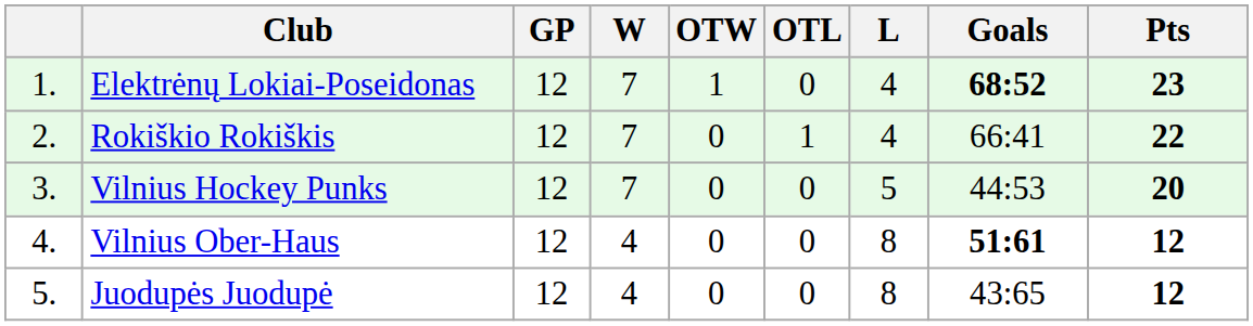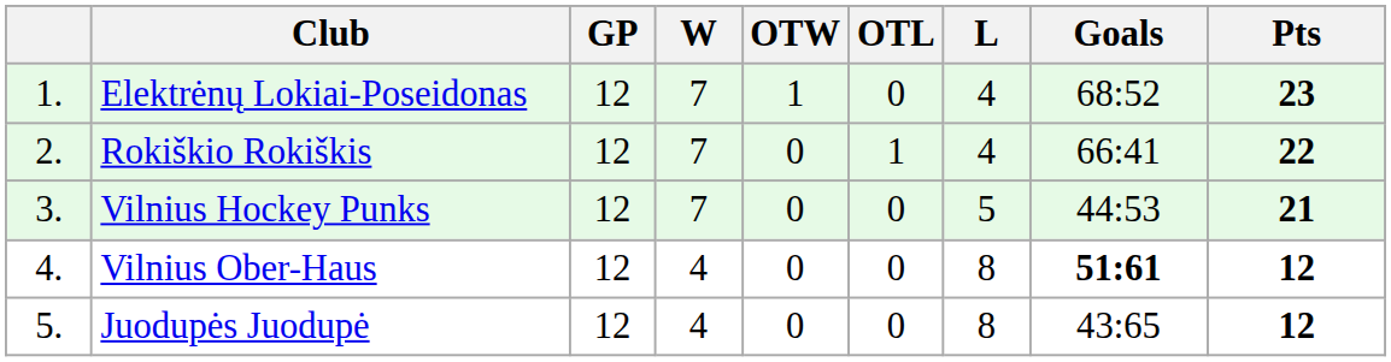 <table class="wikitable">
 <tr>
 <th width="30"></th>
 <th width="200">Club</th>
 <th width="30">GP</th>
 <th width="30">W</th>
 <th width="30">OTW</th>
 <th width="30">OTL</th>
 <th width="30">L</th>
 <th width="70">Goals</th>
 <th width="70">Pts</th>
 </tr>
 <tr bgcolor="#e6fae6" align="center">
 <td>1.</td>
 <td align="left"><a href='#'>Elektrėnų Lokiai-Poseidonas</a></td>
 <td>12</td>
 <td>7</td>
 <td>1</td>
 <td>0</td>
 <td>4</td>
-<td><strong>68:52</strong></td>
+<td>68:52</td>
 <td><strong>23</strong></td>
 </tr>
 <tr bgcolor="#e6fae6" align="center">
 <td>2.</td>
 <td align="left"><a href='#'>Rokiškio Rokiškis</a></td>
 <td>12</td>
 <td>7</td>
 <td>0</td>
 <td>1</td>
 <td>4</td>
 <td>66:41</td>
 <td><strong>22</strong></td>
 </tr>
 <tr bgcolor="#e6fae6" align="center">
 <td>3.</td>
 <td align="left"><a href='#'>Vilnius Hockey Punks</a></td>
 <td>12</td>
 <td>7</td>
 <td>0</td>
 <td>0</td>
 <td>5</td>
 <td>44:53</td>
-<td><strong>20</strong></td>
+<td><strong>21</strong></td>
 </tr>
 <tr bgcolor="#FFFFFF" align="center">
 <td>4.</td>
 <td align="left"><a href='#'>Vilnius Ober-Haus</a></td>
 <td>12</td>
 <td>4</td>
 <td>0</td>
 <td>0</td>
 <td>8</td>
 <td><strong>51:61</strong></td>
 <td><strong>12</strong></td>
 </tr>
 <tr bgcolor="#FFFFFF" align="center">
 <td>5.</td>
 <td align="left"><a href='#'>Juodupės Juodupė</a></td>
 <td>12</td>
 <td>4</td>
 <td>0</td>
 <td>0</td>
 <td>8</td>
 <td>43:65</td>
 <td><strong>12</strong></td>
 </tr>
 </table>
